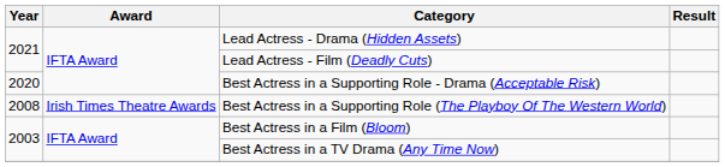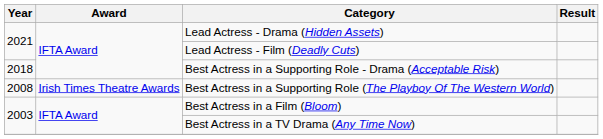 <table class="wikitable">
 <tr>
 <th>Year</th>
 <th>Award</th>
 <th>Category</th>
 <th>Result</th>
 </tr>
 <tr>
 <td rowspan="2">2021</td>
 <td rowspan="3"><a href='#'>IFTA Award</a></td>
 <td>Lead Actress - Drama (<em><a href='#'>Hidden Assets</a></em>)</td>
 <td></td>
 </tr>
 <tr>
 <td>Lead Actress - Film (<em><a href='#'>Deadly Cuts</a></em>)</td>
 <td></td>
 </tr>
 <tr>
-<td rowspan="1">2020</td>
+<td rowspan="1">2018</td>
 <td>Best Actress in a Supporting Role - Drama (<em><a href='#'>Acceptable Risk</a></em>)</td>
 <td></td>
 </tr>
 <tr>
 <td rowspan="1">2008</td>
 <td rowspan="1"><a href='#'>Irish Times Theatre Awards</a></td>
 <td>Best Actress in a Supporting Role (<em><a href='#'>The Playboy Of The Western World</a></em>)</td>
 <td></td>
 </tr>
 <tr>
 <td rowspan="2">2003</td>
 <td rowspan="2"><a href='#'>IFTA Award</a></td>
 <td>Best Actress in a Film (<em><a href='#'>Bloom</a></em>)</td>
 <td></td>
 </tr>
 <tr>
 <td>Best Actress in a TV Drama (<em><a href='#'>Any Time Now</a></em>)</td>
 <td></td>
 </tr>
 <tr>
 </tr>
 </table>
